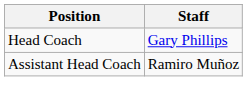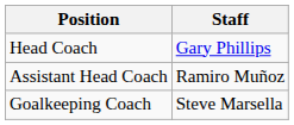 <table class="wikitable">
 <tr>
 <th>Position</th>
 <th>Staff</th>
 </tr>
 <tr>
 <td>Head Coach</td>
 <td> <a href='#'>Gary Phillips</a></td>
 </tr>
 <tr>
 <td>Assistant Head Coach</td>
 <td> Ramiro Muñoz</td>
 </tr>
+<tr>
+<td>Goalkeeping Coach</td>
+<td> Steve Marsella</td>
+</tr>
 </table>
